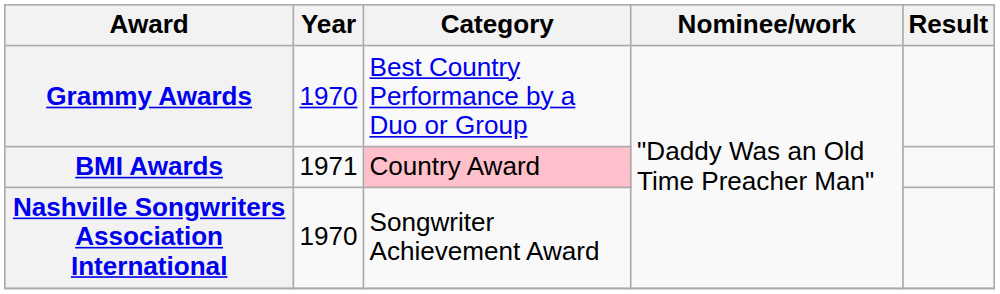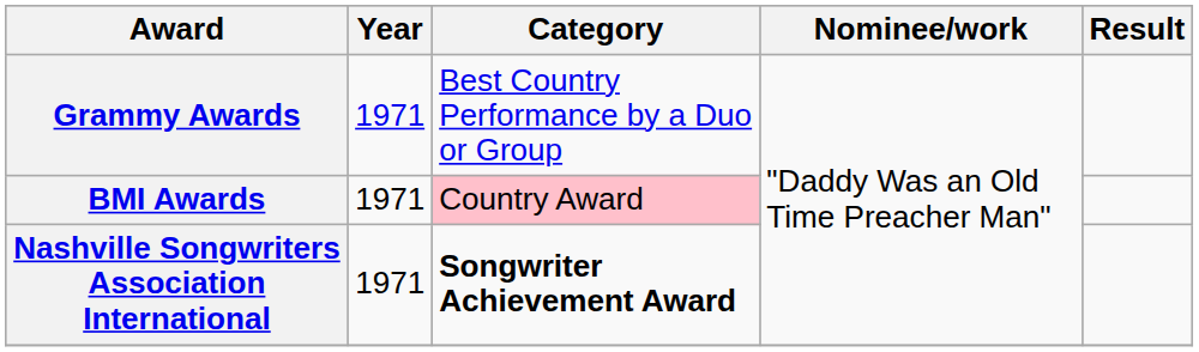 <table class="unsortable wikitable">
 <tr>
 <th scope="col">Award</th>
 <th scope="col">Year</th>
 <th scope="col">Category</th>
 <th scope="col">Nominee/work</th>
 <th scope="col">Result</th>
 </tr>
 <tr>
 <th scope = "row"><a href='#'>Grammy Awards</a></th>
-<td><a href='#'>1970</a></td>
+<td><a href='#'>1971</a></td>
 <td><a href='#'>Best Country Performance by a Duo or Group</a></td>
 <td rowspan = "3">"Daddy Was an Old Time Preacher Man"</td>
 <td></td>
 </tr>
 <tr>
 <th scope = "row"><a href='#'>BMI Awards</a></th>
 <td>1971</td>
 <td style="background: pink;">Country Award</td>
 <td></td>
 </tr>
 <tr>
 <th scope = "row"><a href='#'>Nashville Songwriters Association International</a></th>
-<td>1970</td>
-<td>Songwriter Achievement Award</td>
+<td>1971</td>
+<td><strong>Songwriter Achievement Award</strong></td>
 <td></td>
 </tr>
 <tr>
 </tr>
 </table>
